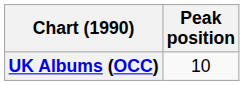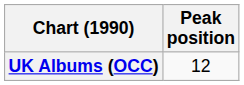 <table class="wikitable plainrowheaders" style="text-align:center">
 <tr>
 <th>Chart (1990)</th>
 <th>Peak<br>position</th>
 </tr>
 <tr>
 <th scope="row"><a href='#'>UK Albums</a> (<a href='#'>OCC</a>)<br></th>
-<td>10</td>
+<td>12</td>
 </tr>
 </table>
